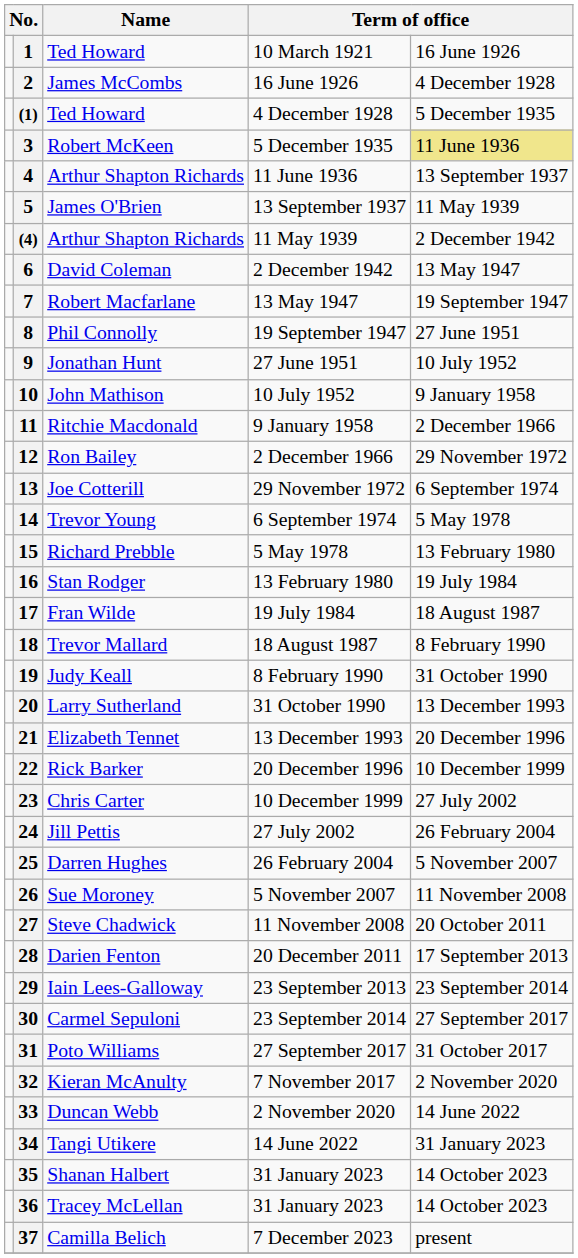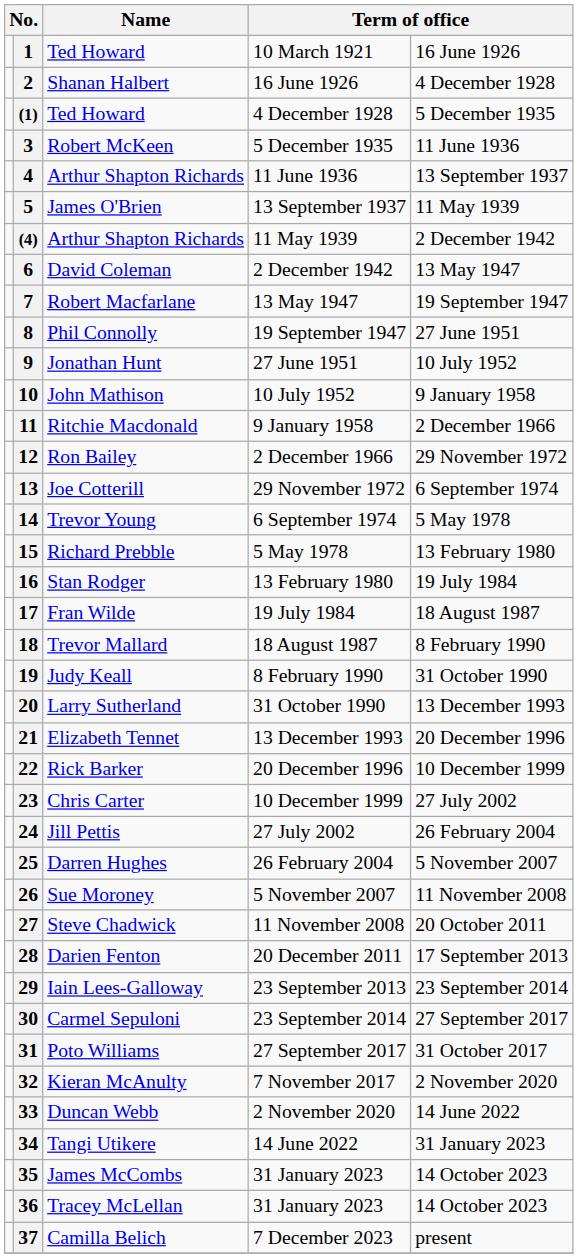 <table class="wikitable">
 <tr>
 <th colspan="2">No.</th>
 <th>Name</th>
 <th colspan="2">Term of office</th>
 </tr>
 <tr>
 <td bgcolor=></td>
 <th>1</th>
 <td><a href='#'>Ted Howard</a></td>
 <td>10 March 1921</td>
 <td>16 June 1926</td>
 </tr>
 <tr>
 <td bgcolor=></td>
 <th>2</th>
-<td><a href='#'>James McCombs</a></td>
+<td><a href='#'>Shanan Halbert</a></td>
 <td>16 June 1926</td>
 <td>4 December 1928</td>
 </tr>
 <tr>
 <td bgcolor=></td>
 <th><small>(1)</small></th>
 <td><a href='#'>Ted Howard</a></td>
 <td>4 December 1928</td>
 <td>5 December 1935</td>
 </tr>
 <tr>
 <td bgcolor=></td>
 <th>3</th>
 <td><a href='#'>Robert McKeen</a></td>
 <td>5 December 1935</td>
-<td style="background: khaki;">11 June 1936</td>
+<td>11 June 1936</td>
 </tr>
 <tr>
 <td bgcolor=></td>
 <th>4</th>
 <td><a href='#'>Arthur Shapton Richards</a></td>
 <td>11 June 1936</td>
 <td>13 September 1937</td>
 </tr>
 <tr>
 <td bgcolor=></td>
 <th>5</th>
 <td><a href='#'>James O'Brien</a></td>
 <td>13 September 1937</td>
 <td>11 May 1939</td>
 </tr>
 <tr>
 <td bgcolor=></td>
 <th><small>(4)</small></th>
 <td><a href='#'>Arthur Shapton Richards</a></td>
 <td>11 May 1939</td>
 <td>2 December 1942</td>
 </tr>
 <tr>
 <td bgcolor=></td>
 <th>6</th>
 <td><a href='#'>David Coleman</a></td>
 <td>2 December 1942</td>
 <td>13 May 1947</td>
 </tr>
 <tr>
 <td bgcolor=></td>
 <th>7</th>
 <td><a href='#'>Robert Macfarlane</a></td>
 <td>13 May 1947</td>
 <td>19 September 1947</td>
 </tr>
 <tr>
 <td bgcolor=></td>
 <th>8</th>
 <td><a href='#'>Phil Connolly</a></td>
 <td>19 September 1947</td>
 <td>27 June 1951</td>
 </tr>
 <tr>
 <td bgcolor=></td>
 <th>9</th>
 <td><a href='#'>Jonathan Hunt</a></td>
 <td>27 June 1951</td>
 <td>10 July 1952</td>
 </tr>
 <tr>
 <td bgcolor=></td>
 <th>10</th>
 <td><a href='#'>John Mathison</a></td>
 <td>10 July 1952</td>
 <td>9 January 1958</td>
 </tr>
 <tr>
 <td bgcolor=></td>
 <th>11</th>
 <td><a href='#'>Ritchie Macdonald</a></td>
 <td>9 January 1958</td>
 <td>2 December 1966</td>
 </tr>
 <tr>
 <td bgcolor=></td>
 <th>12</th>
 <td><a href='#'>Ron Bailey</a></td>
 <td>2 December 1966</td>
 <td>29 November 1972</td>
 </tr>
 <tr>
 <td bgcolor=></td>
 <th>13</th>
 <td><a href='#'>Joe Cotterill</a></td>
 <td>29 November 1972</td>
 <td>6 September 1974</td>
 </tr>
 <tr>
 <td bgcolor=></td>
 <th>14</th>
 <td><a href='#'>Trevor Young</a></td>
 <td>6 September 1974</td>
 <td>5 May 1978</td>
 </tr>
 <tr>
 <td bgcolor=></td>
 <th>15</th>
 <td><a href='#'>Richard Prebble</a></td>
 <td>5 May 1978</td>
 <td>13 February 1980</td>
 </tr>
 <tr>
 <td bgcolor=></td>
 <th>16</th>
 <td><a href='#'>Stan Rodger</a></td>
 <td>13 February 1980</td>
 <td>19 July 1984</td>
 </tr>
 <tr>
 <td bgcolor=></td>
 <th>17</th>
 <td><a href='#'>Fran Wilde</a></td>
 <td>19 July 1984</td>
 <td>18 August 1987</td>
 </tr>
 <tr>
 <td bgcolor=></td>
 <th>18</th>
 <td><a href='#'>Trevor Mallard</a></td>
 <td>18 August 1987</td>
 <td>8 February 1990</td>
 </tr>
 <tr>
 <td bgcolor=></td>
 <th>19</th>
 <td><a href='#'>Judy Keall</a></td>
 <td>8 February 1990</td>
 <td>31 October 1990</td>
 </tr>
 <tr>
 <td bgcolor=></td>
 <th>20</th>
 <td><a href='#'>Larry Sutherland</a></td>
 <td>31 October 1990</td>
 <td>13 December 1993</td>
 </tr>
 <tr>
 <td bgcolor=></td>
 <th>21</th>
 <td><a href='#'>Elizabeth Tennet</a></td>
 <td>13 December 1993</td>
 <td>20 December 1996</td>
 </tr>
 <tr>
 <td bgcolor=></td>
 <th>22</th>
 <td><a href='#'>Rick Barker</a></td>
 <td>20 December 1996</td>
 <td>10 December 1999</td>
 </tr>
 <tr>
 <td bgcolor=></td>
 <th>23</th>
 <td><a href='#'>Chris Carter</a></td>
 <td>10 December 1999</td>
 <td>27 July 2002</td>
 </tr>
 <tr>
 <td bgcolor=></td>
 <th>24</th>
 <td><a href='#'>Jill Pettis</a></td>
 <td>27 July 2002</td>
 <td>26 February 2004</td>
 </tr>
 <tr>
 <td bgcolor=></td>
 <th>25</th>
 <td><a href='#'>Darren Hughes</a></td>
 <td>26 February 2004</td>
 <td>5 November 2007</td>
 </tr>
 <tr>
 <td bgcolor=></td>
 <th>26</th>
 <td><a href='#'>Sue Moroney</a></td>
 <td>5 November 2007</td>
 <td>11 November 2008</td>
 </tr>
 <tr>
 <td bgcolor=></td>
 <th>27</th>
 <td><a href='#'>Steve Chadwick</a></td>
 <td>11 November 2008</td>
 <td>20 October 2011</td>
 </tr>
 <tr>
 <td bgcolor=></td>
 <th>28</th>
 <td><a href='#'>Darien Fenton</a></td>
 <td>20 December 2011</td>
 <td>17 September 2013</td>
 </tr>
 <tr>
 <td bgcolor=></td>
 <th>29</th>
 <td><a href='#'>Iain Lees-Galloway</a></td>
 <td>23 September 2013</td>
 <td>23 September 2014</td>
 </tr>
 <tr>
 <td bgcolor=></td>
 <th>30</th>
 <td><a href='#'>Carmel Sepuloni</a></td>
 <td>23 September 2014</td>
 <td>27 September 2017</td>
 </tr>
 <tr>
 <td bgcolor=></td>
 <th>31</th>
 <td><a href='#'>Poto Williams</a></td>
 <td>27 September 2017</td>
 <td>31 October 2017</td>
 </tr>
 <tr>
 <td bgcolor=></td>
 <th>32</th>
 <td><a href='#'>Kieran McAnulty</a></td>
 <td>7 November 2017</td>
 <td>2 November 2020</td>
 </tr>
 <tr>
 <td bgcolor=></td>
 <th>33</th>
 <td><a href='#'>Duncan Webb</a></td>
 <td>2 November 2020</td>
 <td>14 June 2022</td>
 </tr>
 <tr>
 <td bgcolor=></td>
 <th>34</th>
 <td><a href='#'>Tangi Utikere</a></td>
 <td>14 June 2022</td>
 <td>31 January 2023</td>
 </tr>
 <tr>
 <td bgcolor=></td>
 <th>35</th>
-<td><a href='#'>Shanan Halbert</a></td>
+<td><a href='#'>James McCombs</a></td>
 <td>31 January 2023</td>
 <td>14 October 2023</td>
 </tr>
 <tr>
 <td bgcolor=></td>
 <th>36</th>
 <td><a href='#'>Tracey McLellan</a></td>
 <td>31 January 2023</td>
 <td>14 October 2023</td>
 </tr>
 <tr>
 <td bgcolor=></td>
 <th>37</th>
 <td><a href='#'>Camilla Belich</a></td>
 <td>7 December 2023</td>
 <td>present</td>
 </tr>
 <tr>
 </tr>
 </table>
